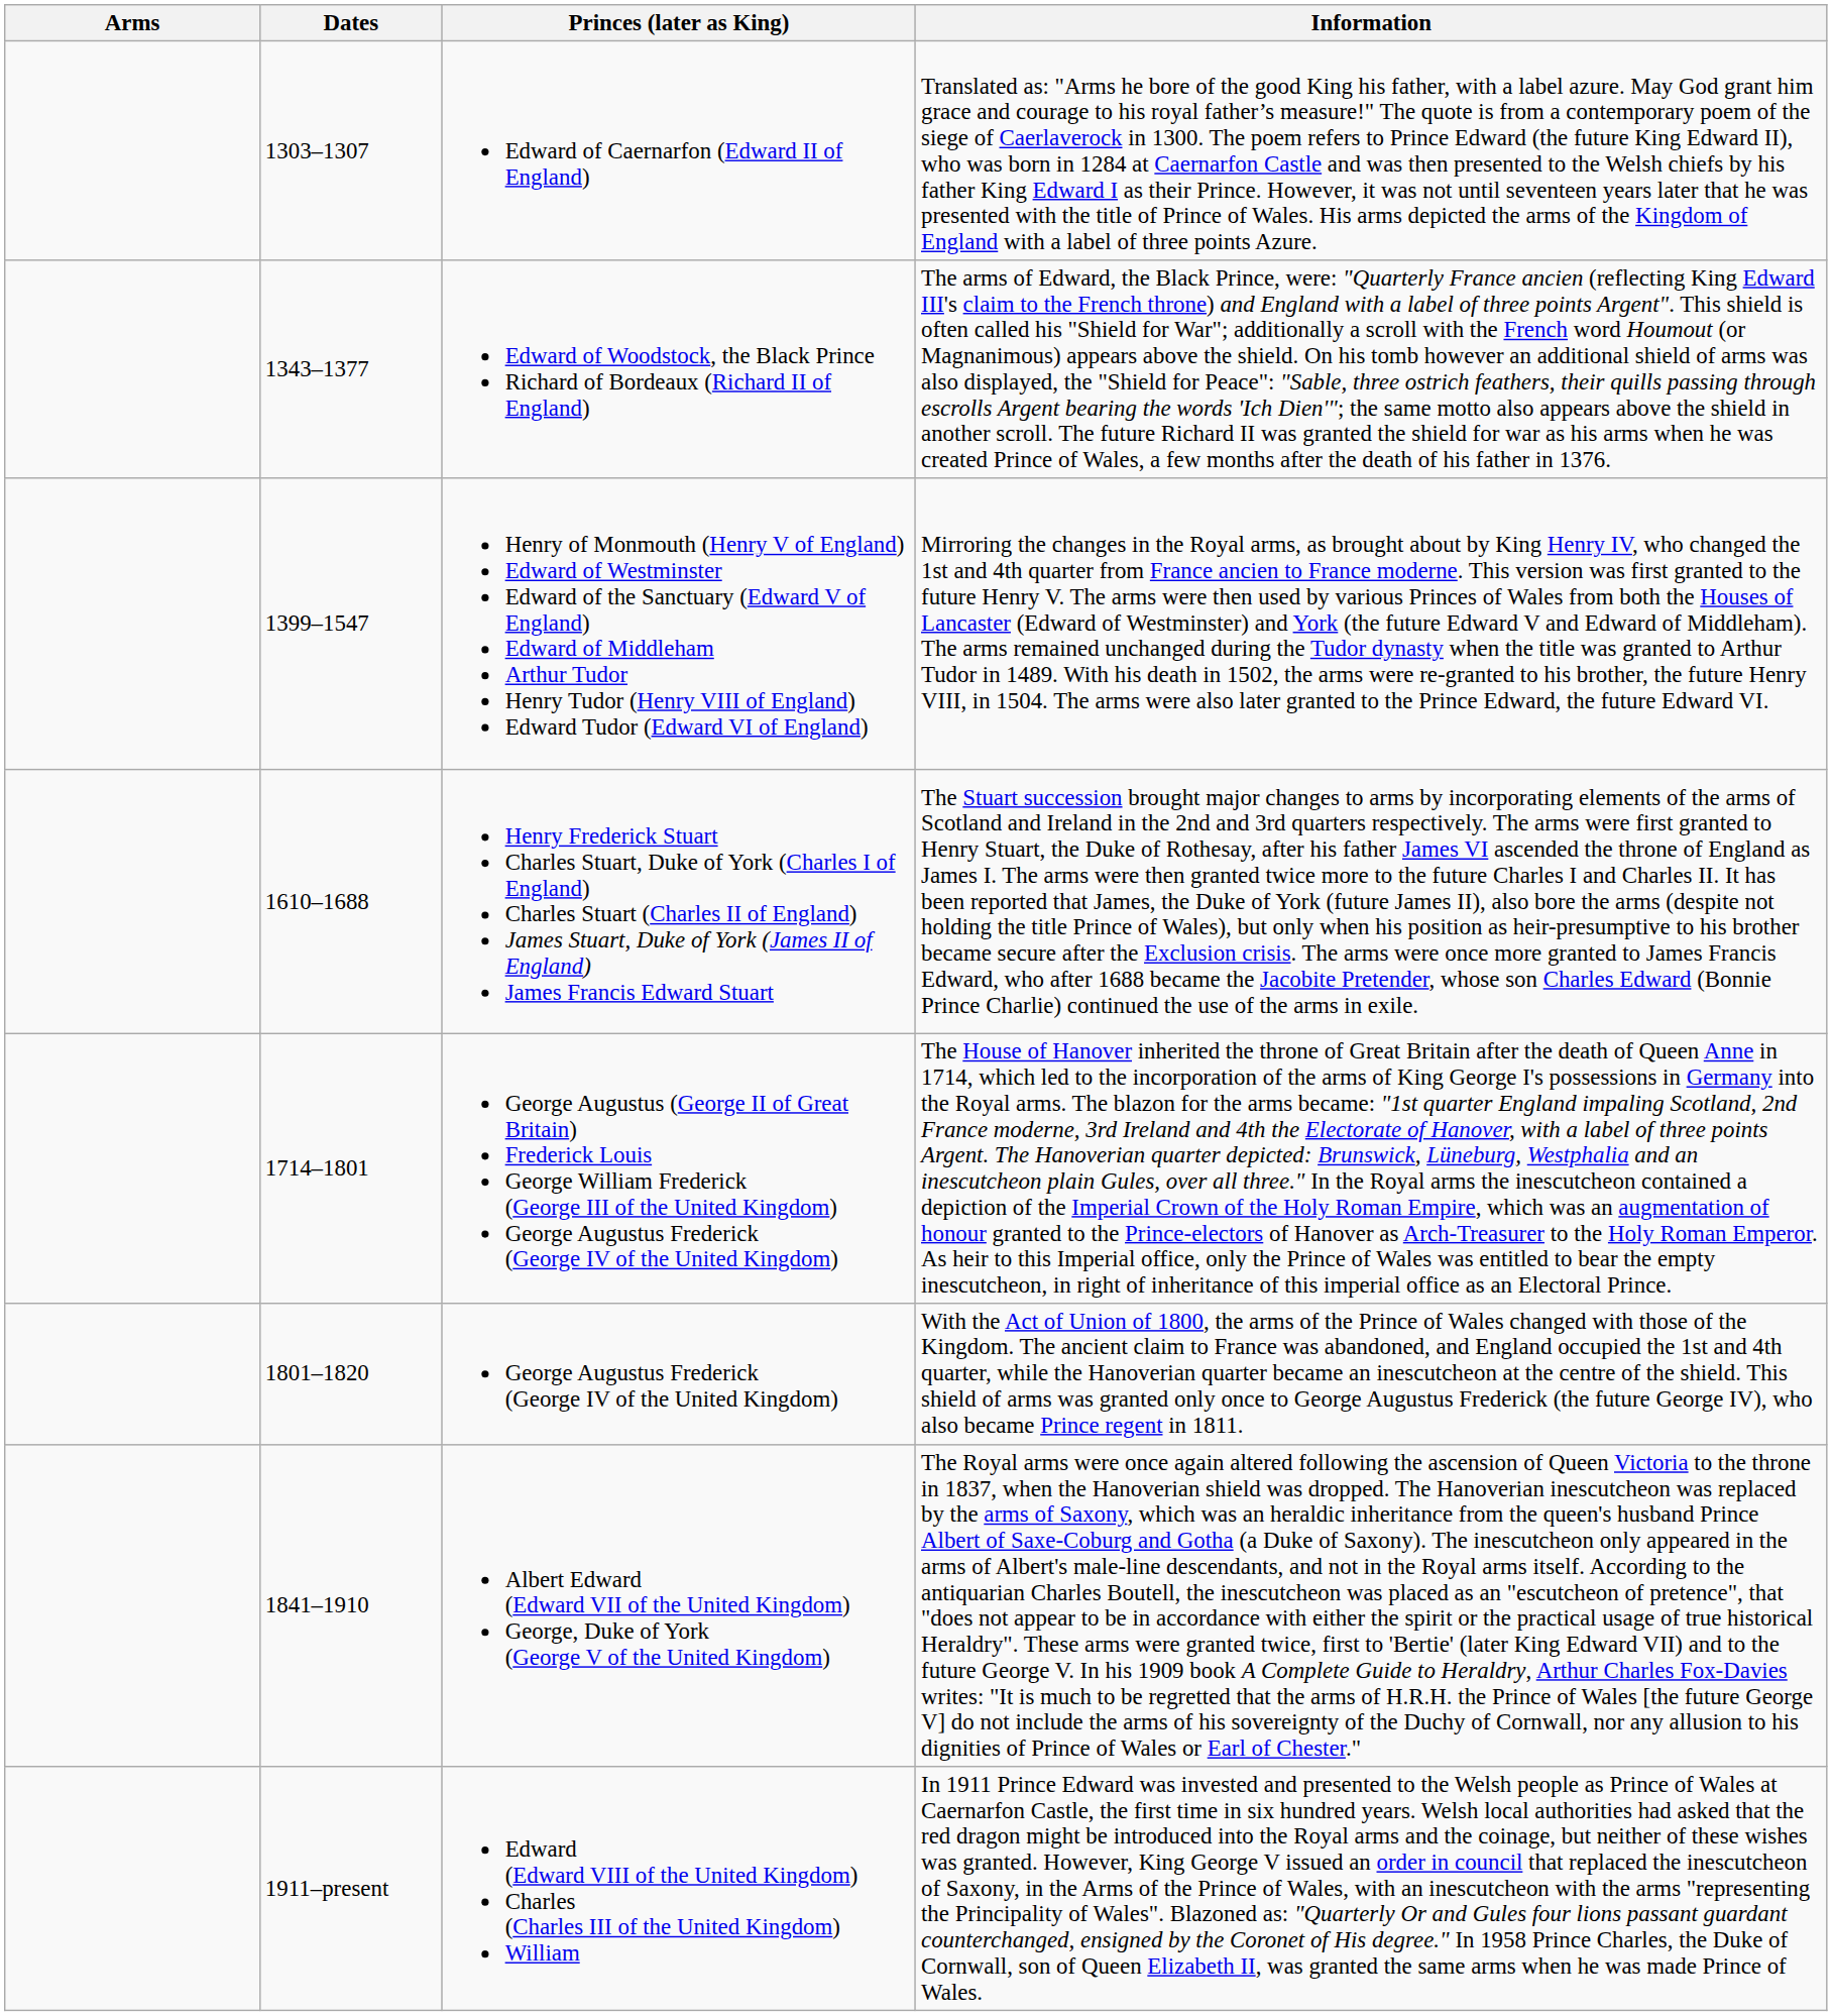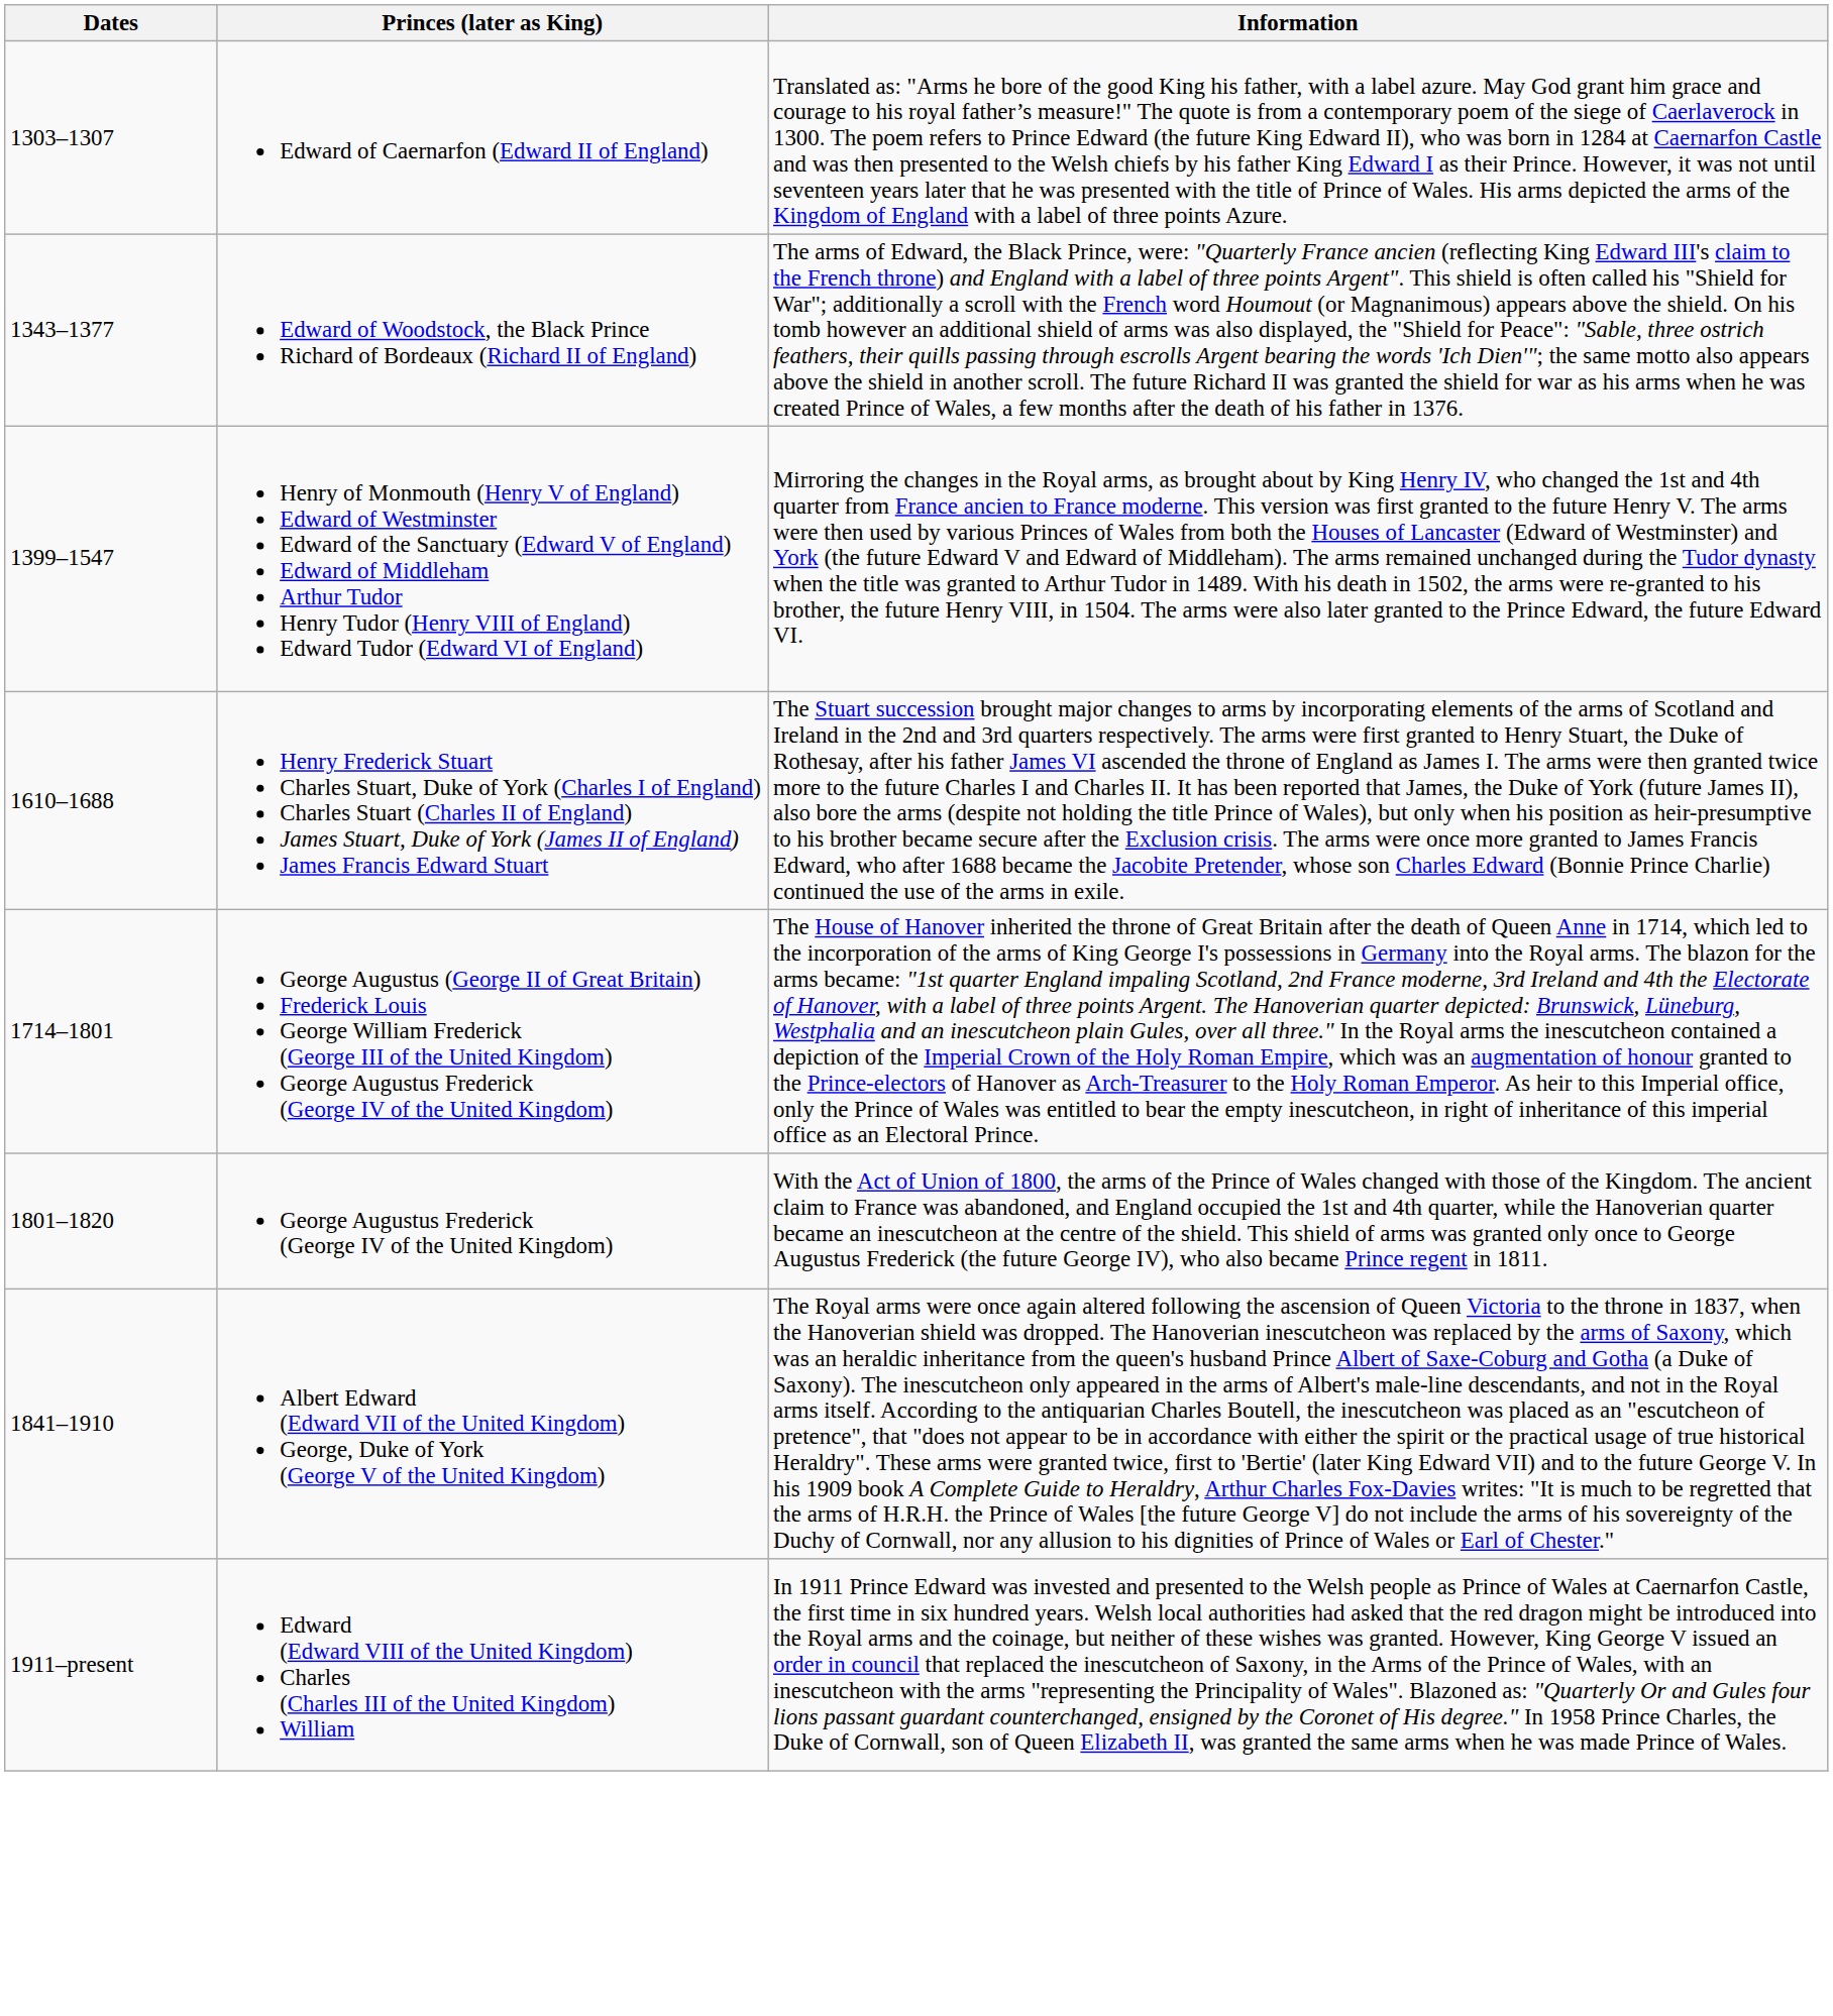 <table width = "100%" class=wikitable>
 <tr>
-<th width = "14%">Arms</th>
 <th width = "10%">Dates</th>
 <th width = "26%">Princes (later as King)</th>
 <th width = "50%">Information</th>
 </tr>
 <tr>
-<td></td>
 <td>1303–1307</td>
 <td><br><ul><li>Edward of Caernarfon (<a href='#'>Edward II of England</a>)</li></ul></td>
 <td><br>Translated as: "Arms he bore of the good King his father, with a label azure. May God grant him grace and courage to his royal father’s measure!" The quote is from a contemporary poem of the siege of <a href='#'>Caerlaverock</a> in 1300. The poem refers to Prince Edward (the future King Edward II), who was born in 1284 at <a href='#'>Caernarfon Castle</a> and was then presented to the Welsh chiefs by his father King <a href='#'>Edward I</a> as their Prince. However, it was not until seventeen years later that he was presented with the title of Prince of Wales. His arms depicted the arms of the <a href='#'>Kingdom of England</a> with a label of three points Azure.</td>
 </tr>
 <tr>
-<td></td>
 <td>1343–1377</td>
 <td><br><ul><li><a href='#'>Edward of Woodstock</a>, the Black Prince</li><li>Richard of Bordeaux (<a href='#'>Richard II of England</a>)</li></ul></td>
 <td> The arms of Edward, the Black Prince, were: <em>"Quarterly France ancien</em> (reflecting King <a href='#'>Edward III</a>'s <a href='#'>claim to the French throne</a>) <em>and England with a label of three points Argent"</em>. This shield is often called his "Shield for War"; additionally a scroll with the <a href='#'>French</a> word <em>Houmout</em> (or Magnanimous) appears above the shield. On his tomb however an additional shield of arms was also displayed, the "Shield for Peace": <em>"Sable, three ostrich feathers, their quills passing through escrolls Argent bearing the words 'Ich Dien'"</em>; the same motto also appears above the shield in another scroll. The future Richard II was granted the shield for war as his arms when he was created Prince of Wales, a few months after the death of his father in 1376.</td>
 </tr>
 <tr>
-<td></td>
 <td>1399–1547</td>
 <td><br><ul><li>Henry of Monmouth (<a href='#'>Henry V of England</a>)</li><li><a href='#'>Edward of Westminster</a></li><li>Edward of the Sanctuary (<a href='#'>Edward V of England</a>)</li><li><a href='#'>Edward of Middleham</a></li><li><a href='#'>Arthur Tudor</a></li><li>Henry Tudor (<a href='#'>Henry VIII of England</a>)</li><li>Edward Tudor (<a href='#'>Edward VI of England</a>)</li></ul></td>
 <td>Mirroring the changes in the Royal arms, as brought about by King <a href='#'>Henry IV</a>, who changed the 1st and 4th quarter from <a href='#'>France ancien to France moderne</a>. This version was first granted to the future Henry V. The arms were then used by various Princes of Wales from both the <a href='#'>Houses of Lancaster</a> (Edward of Westminster) and <a href='#'>York</a> (the future Edward V and Edward of Middleham). The arms remained unchanged during the <a href='#'>Tudor dynasty</a> when the title was granted to Arthur Tudor in 1489. With his death in 1502, the arms were re-granted to his brother, the future Henry VIII, in 1504. The arms were also later granted to the Prince Edward, the future Edward VI.</td>
 </tr>
 <tr>
-<td></td>
 <td>1610–1688</td>
 <td><br><ul><li><a href='#'>Henry Frederick Stuart</a></li><li>Charles Stuart, Duke of York (<a href='#'>Charles I of England</a>)</li><li>Charles Stuart (<a href='#'>Charles II of England</a>)</li><li><em>James Stuart, Duke of York (<a href='#'>James II of England</a>)</em></li><li><a href='#'>James Francis Edward Stuart</a></li></ul></td>
 <td>The <a href='#'>Stuart succession</a> brought major changes to arms by incorporating elements of the arms of Scotland and Ireland in the 2nd and 3rd quarters respectively. The arms were first granted to Henry Stuart, the Duke of Rothesay, after his father <a href='#'>James VI</a> ascended the throne of England as James I. The arms were then granted twice more to the future Charles I and Charles II. It has been reported that James, the Duke of York (future James II), also bore the arms (despite not holding the title Prince of Wales), but only when his position as heir-presumptive to his brother became secure after the <a href='#'>Exclusion crisis</a>. The arms were once more granted to James Francis Edward, who after 1688 became the <a href='#'>Jacobite Pretender</a>, whose son <a href='#'>Charles Edward</a> (Bonnie Prince Charlie) continued the use of the arms in exile.</td>
 </tr>
 <tr>
-<td></td>
 <td>1714–1801</td>
 <td><br><ul><li>George Augustus (<a href='#'>George II of Great Britain</a>)</li><li><a href='#'>Frederick Louis</a></li><li>George William Frederick<br>(<a href='#'>George III of the United Kingdom</a>)</li><li>George Augustus Frederick<br>(<a href='#'>George IV of the United Kingdom</a>)</li></ul></td>
 <td> The <a href='#'>House of Hanover</a> inherited the throne of Great Britain after the death of Queen <a href='#'>Anne</a> in 1714, which led to the incorporation of the arms of King George I's possessions in <a href='#'>Germany</a> into the Royal arms. The blazon for the arms became: <em>"1st quarter England impaling Scotland, 2nd France moderne, 3rd Ireland and 4th the <a href='#'>Electorate of Hanover</a>, with a label of three points Argent. The Hanoverian quarter depicted: <a href='#'>Brunswick</a>, <a href='#'>Lüneburg</a>, <a href='#'>Westphalia</a> and an inescutcheon plain Gules, over all three."</em> In the Royal arms the inescutcheon contained a depiction of the <a href='#'>Imperial Crown of the Holy Roman Empire</a>, which was an <a href='#'>augmentation of honour</a> granted to the <a href='#'>Prince-electors</a> of Hanover as <a href='#'>Arch-Treasurer</a> to the <a href='#'>Holy Roman Emperor</a>. As heir to this Imperial office, only the Prince of Wales was entitled to bear the empty inescutcheon, in right of inheritance of this imperial office as an Electoral Prince.</td>
 </tr>
 <tr>
-<td></td>
 <td>1801–1820</td>
 <td><br><ul><li>George Augustus Frederick<br>(George IV of the United Kingdom)</li></ul></td>
 <td>With the <a href='#'>Act of Union of 1800</a>, the arms of the Prince of Wales changed with those of the Kingdom. The ancient claim to France was abandoned, and England occupied the 1st and 4th quarter, while the Hanoverian quarter became an inescutcheon at the centre of the shield. This shield of arms was granted only once to George Augustus Frederick (the future George IV), who also became <a href='#'>Prince regent</a> in 1811.</td>
 </tr>
 <tr>
-<td></td>
 <td>1841–1910</td>
 <td><br><ul><li>Albert Edward <br>(<a href='#'>Edward VII of the United Kingdom</a>)</li><li>George, Duke of York<br>(<a href='#'>George V of the United Kingdom</a>)</li></ul></td>
 <td>The Royal arms were once again altered following the ascension of Queen <a href='#'>Victoria</a> to the throne in 1837, when the Hanoverian shield was dropped. The Hanoverian inescutcheon was replaced by the <a href='#'>arms of Saxony</a>, which was an heraldic inheritance from the queen's husband Prince <a href='#'>Albert of Saxe-Coburg and Gotha</a> (a Duke of Saxony). The inescutcheon only appeared in the arms of Albert's male-line descendants, and not in the Royal arms itself. According to the antiquarian Charles Boutell, the inescutcheon was placed as an "escutcheon of pretence", that "does not appear to be in accordance with either the spirit or the practical usage of true historical Heraldry". These arms were granted twice, first to 'Bertie' (later King Edward VII) and to the future George V. In his 1909 book <em>A Complete Guide to Heraldry</em>, <a href='#'>Arthur Charles Fox-Davies</a> writes: "It is much to be regretted that the arms of H.R.H. the Prince of Wales [the future George V] do not include the arms of his sovereignty of the Duchy of Cornwall, nor any allusion to his dignities of Prince of Wales or <a href='#'>Earl of Chester</a>."</td>
 </tr>
 <tr>
-<td></td>
 <td>1911–present</td>
 <td><br><ul><li>Edward<br>(<a href='#'>Edward VIII of the United Kingdom</a>)</li><li>Charles<br>(<a href='#'>Charles III of the United Kingdom</a>)</li><li><a href='#'>William</a></li></ul></td>
 <td>In 1911 Prince Edward was invested and presented to the Welsh people as Prince of Wales at Caernarfon Castle, the first time in six hundred years. Welsh local authorities had asked that the red dragon might be introduced into the Royal arms and the coinage, but neither of these wishes was granted. However, King George V issued an <a href='#'>order in council</a> that replaced the inescutcheon of Saxony, in the Arms of the Prince of Wales, with an inescutcheon with the arms "representing the Principality of Wales". Blazoned as: <em>"Quarterly Or and Gules four lions passant guardant counterchanged, ensigned by the Coronet of His degree."</em> In 1958 Prince Charles, the Duke of Cornwall, son of Queen <a href='#'>Elizabeth II</a>, was granted the same arms when he was made Prince of Wales.</td>
 </tr>
 </table>
